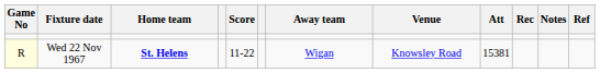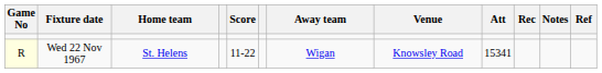 <table class="wikitable" style="text-align:center;">
 <tr>
 <th width=20 abbr="No">Game No</th>
 <th width=100 abbr="Date">Fixture date</th>
 <th width=150 abbr="Home team">Home team</th>
 <th width=5 abbr="space"></th>
 <th width=20 abbr="Score">Score</th>
 <th width=5 abbr="space"></th>
 <th width=150 abbr="Away team">Away team</th>
 <th width=150 abbr="Venue">Venue</th>
 <th width=30 abbr="Att">Att</th>
 <th width=30 abbr="Rec">Rec</th>
 <th width=20 abbr="Notes">Notes</th>
 <th width=30 abbr="Ref">Ref</th>
 </tr>
 <tr>
 <td></td>
 <td></td>
 <td></td>
 <td></td>
 <td></td>
 <td></td>
 <td></td>
 <td></td>
 <td></td>
 <td></td>
 <td></td>
 </tr>
 <tr>
 <td style="background: lightyellow;">R</td>
 <td>Wed 22 Nov 1967</td>
-<td><strong><a href='#'>St. Helens</a></strong></td>
+<td><a href='#'>St. Helens</a></td>
 <td></td>
 <td>11-22</td>
 <td></td>
 <td><a href='#'>Wigan</a></td>
 <td><a href='#'>Knowsley Road</a></td>
-<td>15381</td>
+<td>15341</td>
 <td></td>
 <td></td>
 <td></td>
 </tr>
 </table>
